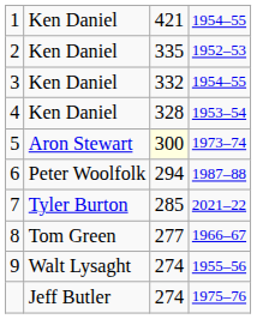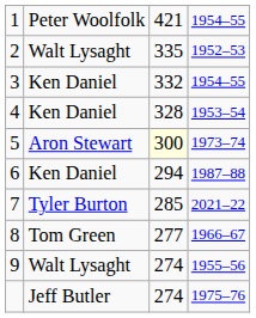 <table class="wikitable">
 <tr>
 </tr>
 <tr>
 <td>1</td>
-<td>Ken Daniel</td>
+<td>Peter Woolfolk</td>
 <td>421</td>
 <td style="font-size:80%;"><a href='#'>1954–55</a></td>
 </tr>
 <tr>
 <td>2</td>
-<td>Ken Daniel</td>
+<td>Walt Lysaght</td>
 <td>335</td>
 <td style="font-size:80%;"><a href='#'>1952–53</a></td>
 </tr>
 <tr>
 <td>3</td>
 <td>Ken Daniel</td>
 <td>332</td>
 <td style="font-size:80%;"><a href='#'>1954–55</a></td>
 </tr>
 <tr>
 <td>4</td>
 <td>Ken Daniel</td>
 <td>328</td>
 <td style="font-size:80%;"><a href='#'>1953–54</a></td>
 </tr>
 <tr>
 <td>5</td>
 <td><a href='#'>Aron Stewart</a></td>
 <td style="background: lightyellow;">300</td>
 <td style="font-size:80%;"><a href='#'>1973–74</a></td>
 </tr>
 <tr>
 <td>6</td>
-<td>Peter Woolfolk</td>
+<td>Ken Daniel</td>
 <td>294</td>
 <td style="font-size:80%;"><a href='#'>1987–88</a></td>
 </tr>
 <tr>
 <td>7</td>
 <td><a href='#'>Tyler Burton</a></td>
 <td>285</td>
 <td style="font-size:80%;"><a href='#'>2021–22</a></td>
 </tr>
 <tr>
 <td>8</td>
 <td>Tom Green</td>
 <td>277</td>
 <td style="font-size:80%;"><a href='#'>1966–67</a></td>
 </tr>
 <tr>
 <td>9</td>
 <td>Walt Lysaght</td>
 <td>274</td>
 <td style="font-size:80%;"><a href='#'>1955–56</a></td>
 </tr>
 <tr>
 <td></td>
 <td>Jeff Butler</td>
 <td>274</td>
 <td style="font-size:80%;"><a href='#'>1975–76</a></td>
 </tr>
 </table>
